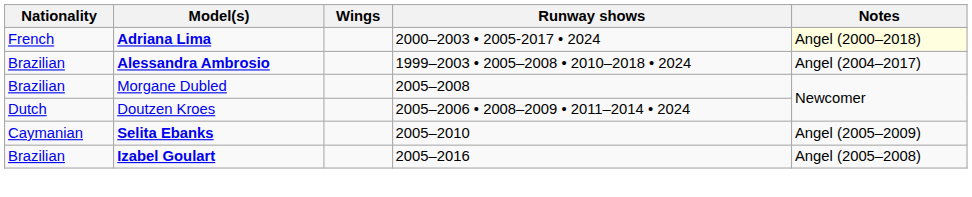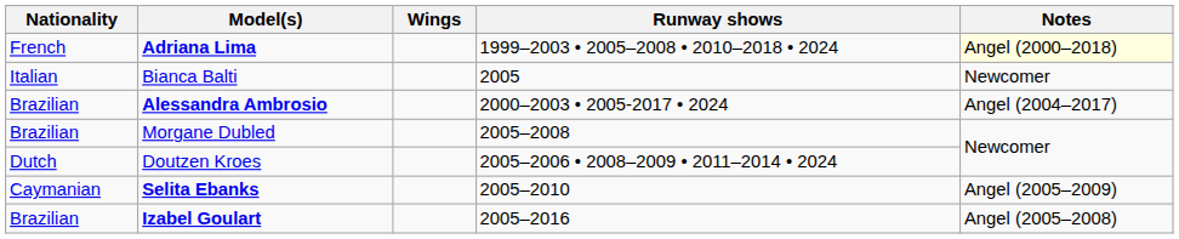 <table class="wikitable" style="font-size:85%; width:100%;">
 <tr>
 <th>Nationality</th>
 <th>Model(s)</th>
 <th>Wings</th>
 <th>Runway shows</th>
 <th>Notes</th>
 </tr>
 <tr>
 <td> <a href='#'>French</a></td>
 <td><strong><a href='#'>Adriana Lima</a></strong></td>
 <td></td>
-<td>2000–2003 • 2005-2017 • 2024</td>
+<td>1999–2003 • 2005–2008 • 2010–2018 • 2024</td>
 <td style="background: lightyellow;"> Angel (2000–2018)</td>
+</tr>
+<tr>
+<td> <a href='#'>Italian</a></td>
+<td><a href='#'>Bianca Balti</a></td>
+<td></td>
+<td>2005</td>
+<td>Newcomer</td>
 </tr>
 <tr>
 <td> <a href='#'>Brazilian</a></td>
 <td><strong><a href='#'>Alessandra Ambrosio</a></strong></td>
 <td align="center"></td>
-<td>1999–2003 • 2005–2008 • 2010–2018 • 2024</td>
+<td>2000–2003 • 2005-2017 • 2024</td>
 <td> Angel (2004–2017)</td>
 </tr>
 <tr>
 <td> <a href='#'>Brazilian</a></td>
 <td><a href='#'>Morgane Dubled</a></td>
 <td></td>
 <td>2005–2008</td>
 <td rowspan="2">Newcomer</td>
 </tr>
 <tr>
 <td> <a href='#'>Dutch</a></td>
 <td><a href='#'>Doutzen Kroes</a></td>
 <td></td>
 <td>2005–2006 • 2008–2009 • 2011–2014 • 2024</td>
 </tr>
 <tr>
 <td> <a href='#'>Caymanian</a></td>
 <td><strong><a href='#'>Selita Ebanks</a></strong></td>
 <td></td>
 <td>2005–2010</td>
 <td> Angel (2005–2009)</td>
 </tr>
 <tr>
 <td> <a href='#'>Brazilian</a></td>
 <td><strong><a href='#'>Izabel Goulart</a></strong></td>
 <td align="center"></td>
 <td>2005–2016</td>
 <td> Angel (2005–2008)</td>
 </tr>
 </table>
